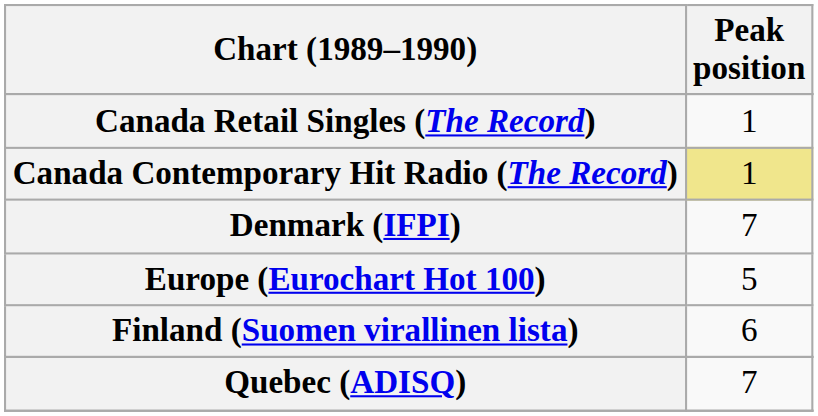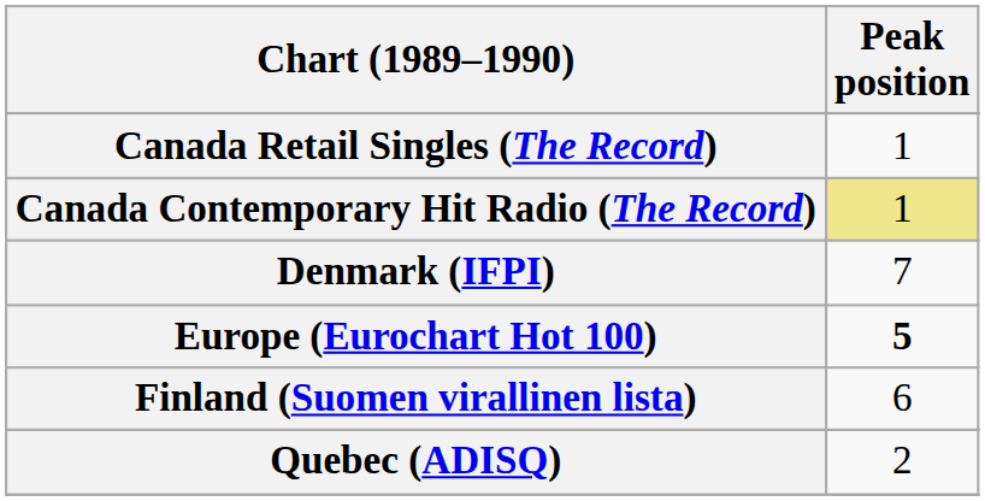 <table class="wikitable sortable plainrowheaders" style="text-align:center">
 <tr>
 <th>Chart (1989–1990)</th>
 <th>Peak<br>position</th>
 </tr>
 <tr>
 </tr>
 <tr>
 </tr>
 <tr>
 </tr>
 <tr>
 </tr>
 <tr>
 </tr>
 <tr>
 <th scope="row">Canada Retail Singles (<em><a href='#'>The Record</a></em>)</th>
 <td>1</td>
 </tr>
 <tr>
 <th scope="row">Canada Contemporary Hit Radio (<em><a href='#'>The Record</a></em>)</th>
 <td style="background: khaki;">1</td>
 </tr>
 <tr>
 <th scope="row">Denmark (<a href='#'>IFPI</a>)</th>
 <td>7</td>
 </tr>
 <tr>
 <th scope="row">Europe (<a href='#'>Eurochart Hot 100</a>)</th>
-<td>5</td>
+<td><strong>5</strong></td>
 </tr>
 <tr>
 <th scope="row">Finland (<a href='#'>Suomen virallinen lista</a>)</th>
 <td>6</td>
 </tr>
 <tr>
 </tr>
 <tr>
 </tr>
 <tr>
 </tr>
 <tr>
 </tr>
 <tr>
 </tr>
 <tr>
 </tr>
 <tr>
 <th scope="row">Quebec (<a href='#'>ADISQ</a>)</th>
-<td align="center">7</td>
+<td align="center">2</td>
 </tr>
 <tr>
 </tr>
 <tr>
 </tr>
 <tr>
 </tr>
 <tr>
 </tr>
 <tr>
 </tr>
 <tr>
 </tr>
 <tr>
 </tr>
 <tr>
 </tr>
 <tr>
 </tr>
 </table>
